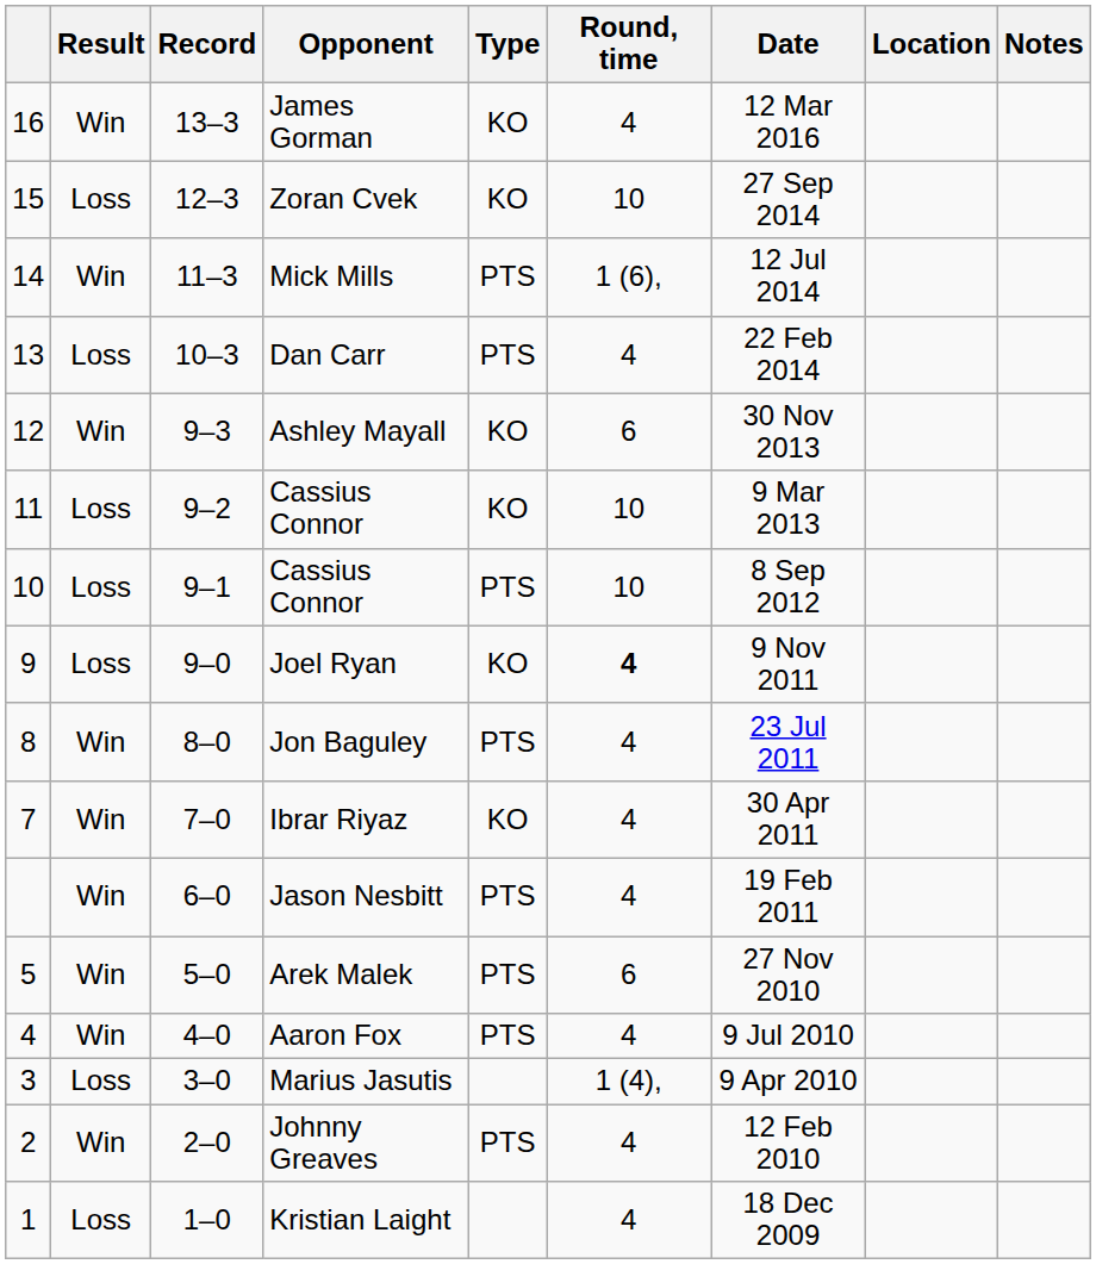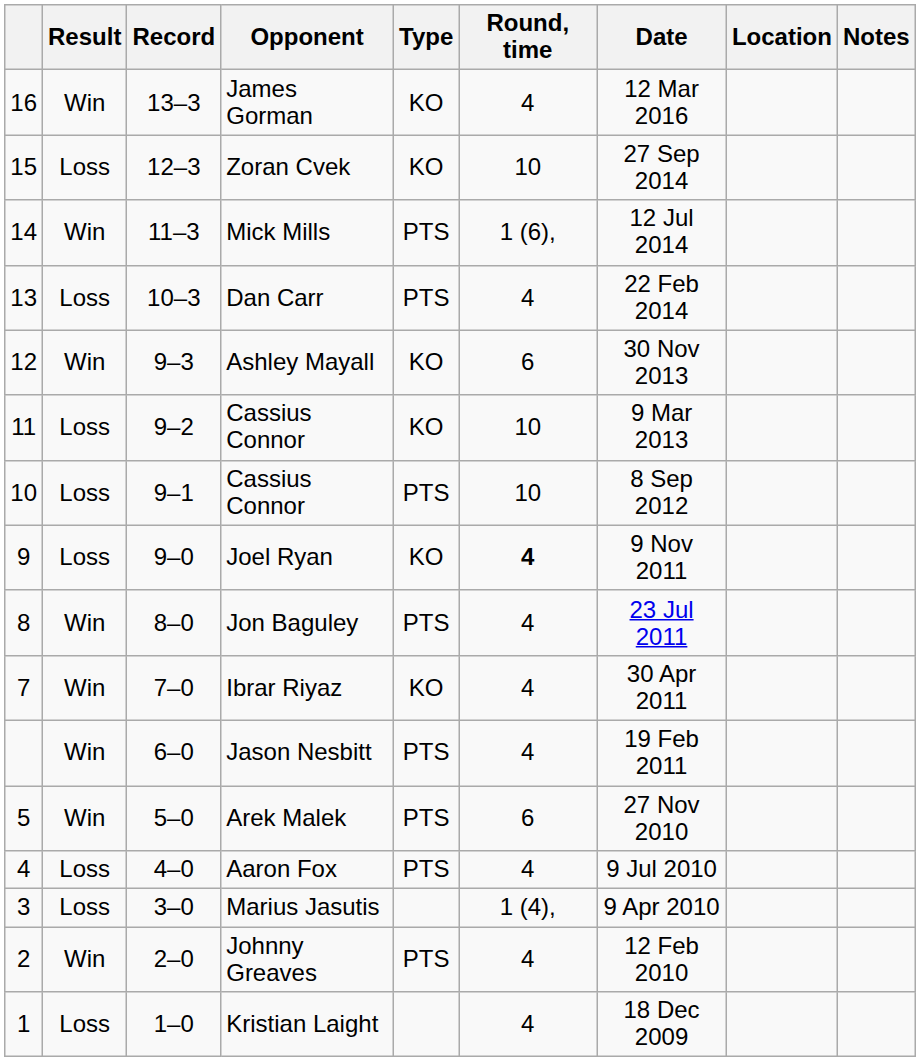 <table class="wikitable" style="text-align:center">
 <tr>
 <th></th>
 <th>Result</th>
 <th>Record</th>
 <th>Opponent</th>
 <th>Type</th>
 <th>Round, time</th>
 <th>Date</th>
 <th>Location</th>
 <th>Notes</th>
 </tr>
 <tr>
 <td>16</td>
 <td>Win</td>
 <td>13–3</td>
 <td align=left> James Gorman</td>
 <td>KO</td>
 <td>4</td>
 <td>12 Mar 2016</td>
 <td align=left> </td>
 <td></td>
 </tr>
 <tr>
 <td>15</td>
 <td>Loss</td>
 <td>12–3</td>
 <td align=left> Zoran Cvek</td>
 <td>KO</td>
 <td>10</td>
 <td>27 Sep 2014</td>
 <td align=left> </td>
 <td align=left></td>
 </tr>
 <tr>
 <td>14</td>
 <td>Win</td>
 <td>11–3</td>
 <td align=left> Mick Mills</td>
 <td>PTS</td>
 <td>1 (6), </td>
 <td>12 Jul 2014</td>
 <td align=left> </td>
 <td></td>
 </tr>
 <tr>
 <td>13</td>
 <td>Loss</td>
 <td>10–3</td>
 <td align=left> Dan Carr</td>
 <td>PTS</td>
 <td>4</td>
 <td>22 Feb 2014</td>
 <td align=left> </td>
 <td></td>
 </tr>
 <tr>
 <td>12</td>
 <td>Win</td>
 <td>9–3</td>
 <td align=left> Ashley Mayall</td>
 <td>KO</td>
 <td>6</td>
 <td>30 Nov 2013</td>
 <td align=left> </td>
 <td></td>
 </tr>
 <tr>
 <td>11</td>
 <td>Loss</td>
 <td>9–2</td>
 <td align=left> Cassius Connor</td>
 <td>KO</td>
 <td>10</td>
 <td>9 Mar 2013</td>
 <td align=left> </td>
 <td align=left></td>
 </tr>
 <tr>
 <td>10</td>
 <td>Loss</td>
 <td>9–1</td>
 <td align=left> Cassius Connor</td>
 <td>PTS</td>
 <td>10</td>
 <td>8 Sep 2012</td>
 <td align=left> </td>
 <td align=left></td>
 </tr>
 <tr>
 <td>9</td>
 <td>Loss</td>
 <td>9–0</td>
 <td align=left> Joel Ryan</td>
 <td>KO</td>
 <td><strong>4</strong></td>
 <td>9 Nov 2011</td>
 <td align=left> </td>
 <td></td>
 </tr>
 <tr>
 <td>8</td>
 <td>Win</td>
 <td>8–0</td>
 <td align=left> Jon Baguley</td>
 <td>PTS</td>
 <td>4</td>
 <td><a href='#'>23 Jul 2011</a></td>
 <td align=left> </td>
 <td></td>
 </tr>
 <tr>
 <td>7</td>
 <td>Win</td>
 <td>7–0</td>
 <td align=left> Ibrar Riyaz</td>
 <td>KO</td>
 <td>4</td>
 <td>30 Apr 2011</td>
 <td align=left> </td>
 <td></td>
 </tr>
 <tr>
 <td></td>
 <td>Win</td>
 <td>6–0</td>
 <td align=left> Jason Nesbitt</td>
 <td>PTS</td>
 <td>4</td>
 <td>19 Feb 2011</td>
 <td align=left> </td>
 <td></td>
 </tr>
 <tr>
 <td>5</td>
 <td>Win</td>
 <td>5–0</td>
 <td align=left> Arek Malek</td>
 <td>PTS</td>
 <td>6</td>
 <td>27 Nov 2010</td>
 <td align=left> </td>
 <td></td>
 </tr>
 <tr>
 <td>4</td>
-<td>Win</td>
+<td>Loss</td>
 <td>4–0</td>
 <td align=left> Aaron Fox</td>
 <td>PTS</td>
 <td>4</td>
 <td>9 Jul 2010</td>
 <td align=left> </td>
 <td></td>
 </tr>
 <tr>
 <td>3</td>
 <td>Loss</td>
 <td>3–0</td>
 <td align=left> Marius Jasutis</td>
 <td></td>
 <td>1 (4), </td>
 <td>9 Apr 2010</td>
 <td align=left> </td>
 <td></td>
 </tr>
 <tr>
 <td>2</td>
 <td>Win</td>
 <td>2–0</td>
 <td align=left> Johnny Greaves</td>
 <td>PTS</td>
 <td>4</td>
 <td>12 Feb 2010</td>
 <td align=left> </td>
 <td></td>
 </tr>
 <tr>
 <td>1</td>
 <td>Loss</td>
 <td>1–0</td>
 <td align=left> Kristian Laight</td>
 <td></td>
 <td>4</td>
 <td>18 Dec 2009</td>
 <td align=left> </td>
 <td></td>
 </tr>
 </table>
